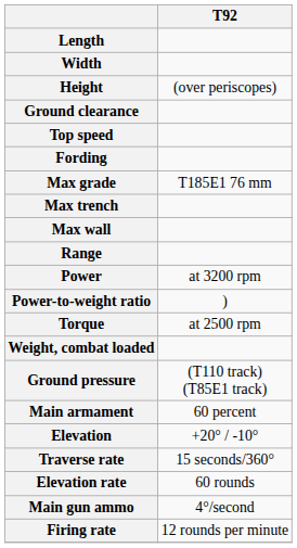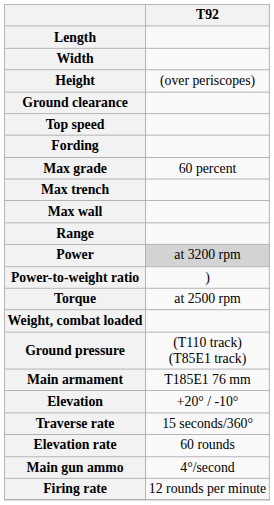 <table class="wikitable">
 <tr style="text-align:center;">
 <th></th>
 <th>T92</th>
 </tr>
 <tr style="text-align:center;">
 <th>Length</th>
 <td></td>
 </tr>
 <tr style="text-align:center;">
 <th>Width</th>
 <td></td>
 </tr>
 <tr style="text-align:center;">
 <th>Height</th>
 <td> (over periscopes)</td>
 </tr>
 <tr style="text-align:center;">
 <th>Ground clearance</th>
 <td></td>
 </tr>
 <tr style="text-align:center;">
 <th>Top speed</th>
 <td></td>
 </tr>
 <tr style="text-align:center;">
 <th>Fording</th>
 <td></td>
 </tr>
 <tr style="text-align:center;">
 <th>Max grade</th>
-<td>T185E1 76 mm</td>
+<td>60 percent</td>
 </tr>
 <tr style="text-align:center;">
 <th>Max trench</th>
 <td></td>
 </tr>
 <tr style="text-align:center;">
 <th>Max wall</th>
 <td></td>
 </tr>
 <tr style="text-align:center;">
 <th>Range</th>
 <td></td>
 </tr>
 <tr style="text-align:center;">
 <th>Power</th>
-<td> at 3200 rpm</td>
+<td style="background: lightgrey;"> at 3200 rpm</td>
 </tr>
 <tr style="text-align:center;">
 <th>Power-to-weight ratio</th>
 <td>)</td>
 </tr>
 <tr style="text-align:center;">
 <th>Torque</th>
 <td> at 2500 rpm</td>
 </tr>
 <tr style="text-align:center;">
 <th>Weight, combat loaded</th>
 <td></td>
 </tr>
 <tr style="text-align:center;">
 <th>Ground pressure</th>
 <td> (T110 track)<br> (T85E1 track)</td>
 </tr>
 <tr style="text-align:center;">
 <th>Main armament</th>
-<td>60 percent</td>
+<td>T185E1 76 mm</td>
 </tr>
 <tr style="text-align:center;">
 <th>Elevation</th>
 <td>+20° / -10°</td>
 </tr>
 <tr style="text-align:center;">
 <th>Traverse rate</th>
 <td>15 seconds/360°</td>
 </tr>
 <tr style="text-align:center;">
 <th>Elevation rate</th>
 <td>60 rounds</td>
 </tr>
 <tr style="text-align:center;">
 <th>Main gun ammo</th>
 <td>4°/second</td>
 </tr>
 <tr style="text-align:center;">
 <th>Firing rate</th>
 <td>12 rounds per minute</td>
 </tr>
 <tr style="text-align:center;">
 </tr>
 </table>
